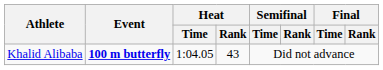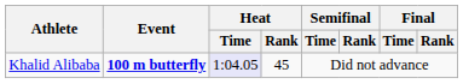 <table class=wikitable style="font-size:90%">
 <tr>
 <th rowspan="2">Athlete</th>
 <th rowspan="2">Event</th>
 <th colspan="2">Heat</th>
 <th colspan="2">Semifinal</th>
 <th colspan="2">Final</th>
 </tr>
 <tr style="font-size:95%">
 <th>Time</th>
 <th>Rank</th>
 <th>Time</th>
 <th>Rank</th>
 <th>Time</th>
 <th>Rank</th>
 </tr>
 <tr align=center>
 <td align=left><a href='#'>Khalid Alibaba</a></td>
 <td align=left><strong><a href='#'>100 m butterfly</a></strong></td>
-<td>1:04.05</td>
-<td>43</td>
+<td style="background: lavender;">1:04.05</td>
+<td>45</td>
 <td colspan=4>Did not advance</td>
 </tr>
 </table>
